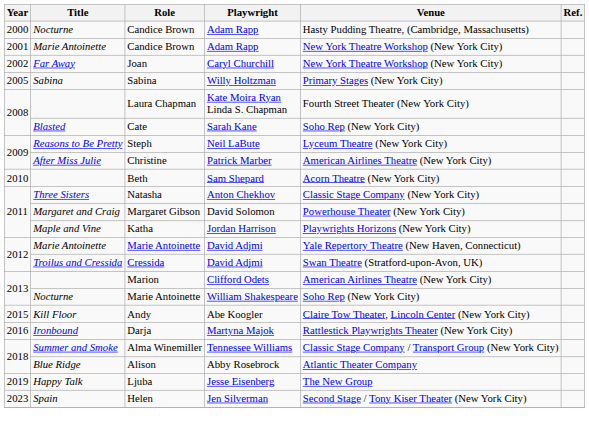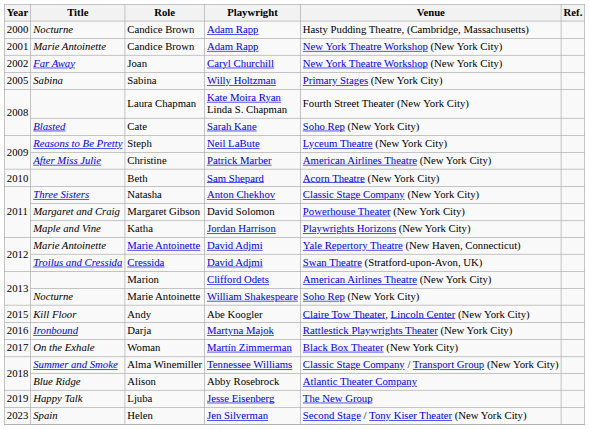 <table class="wikitable sortable">
 <tr>
 <th>Year</th>
 <th>Title</th>
 <th>Role</th>
 <th>Playwright</th>
 <th>Venue</th>
 <th class=unsortable>Ref.</th>
 </tr>
 <tr>
 <td>2000</td>
 <td><em>Nocturne</em></td>
 <td>Candice Brown</td>
 <td><a href='#'>Adam Rapp</a></td>
 <td>Hasty Pudding Theatre, (Cambridge, Massachusetts)</td>
 <td></td>
 </tr>
 <tr>
 <td>2001</td>
 <td><em>Marie Antoinette</em></td>
 <td>Candice Brown</td>
 <td><a href='#'>Adam Rapp</a></td>
 <td><a href='#'>New York Theatre Workshop</a> (New York City)</td>
 <td></td>
 </tr>
 <tr>
 <td>2002</td>
 <td><em><a href='#'>Far Away</a></em></td>
 <td>Joan</td>
 <td><a href='#'>Caryl Churchill</a></td>
 <td><a href='#'>New York Theatre Workshop</a> (New York City)</td>
 <td></td>
 </tr>
 <tr>
 <td>2005</td>
 <td><em>Sabina</em></td>
 <td>Sabina</td>
 <td><a href='#'>Willy Holtzman</a></td>
 <td><a href='#'>Primary Stages</a> (New York City)</td>
 <td></td>
 </tr>
 <tr>
 <td rowspan="2">2008</td>
 <td><em></em></td>
 <td>Laura Chapman</td>
 <td><a href='#'>Kate Moira Ryan</a> <br> Linda S. Chapman</td>
 <td>Fourth Street Theater (New York City)</td>
 <td></td>
 </tr>
 <tr>
 <td><em><a href='#'>Blasted</a></em></td>
 <td>Cate</td>
 <td><a href='#'>Sarah Kane</a></td>
 <td><a href='#'>Soho Rep</a> (New York City)</td>
 <td></td>
 </tr>
 <tr>
 <td rowspan="2">2009</td>
 <td><em><a href='#'>Reasons to Be Pretty</a></em></td>
 <td>Steph</td>
 <td><a href='#'>Neil LaBute</a></td>
 <td><a href='#'>Lyceum Theatre</a> (New York City)</td>
 <td></td>
 </tr>
 <tr>
 <td><em><a href='#'>After Miss Julie</a></em></td>
 <td>Christine</td>
 <td><a href='#'>Patrick Marber</a></td>
 <td><a href='#'>American Airlines Theatre</a> (New York City)</td>
 <td></td>
 </tr>
 <tr>
 <td>2010</td>
 <td><em></em></td>
 <td>Beth</td>
 <td><a href='#'>Sam Shepard</a></td>
 <td><a href='#'>Acorn Theatre</a> (New York City)</td>
 <td></td>
 </tr>
 <tr>
 <td rowspan="3">2011</td>
 <td><em><a href='#'>Three Sisters</a></em></td>
 <td>Natasha</td>
 <td><a href='#'>Anton Chekhov</a></td>
 <td><a href='#'>Classic Stage Company</a> (New York City)</td>
 <td></td>
 </tr>
 <tr>
 <td><em>Margaret and Craig</em></td>
 <td>Margaret Gibson</td>
 <td>David Solomon</td>
 <td><a href='#'>Powerhouse Theater</a> (New York City)</td>
 <td></td>
 </tr>
 <tr>
 <td><em>Maple and Vine</em></td>
 <td>Katha</td>
 <td><a href='#'>Jordan Harrison</a></td>
 <td><a href='#'>Playwrights Horizons</a> (New York City)</td>
 <td></td>
 </tr>
 <tr>
 <td rowspan="2">2012</td>
 <td><em>Marie Antoinette</em></td>
 <td><a href='#'>Marie Antoinette</a></td>
 <td><a href='#'>David Adjmi</a></td>
 <td><a href='#'>Yale Repertory Theatre</a> (New Haven, Connecticut)</td>
 <td></td>
 </tr>
 <tr>
 <td><em><a href='#'>Troilus and Cressida</a></em></td>
 <td><a href='#'>Cressida</a></td>
 <td><a href='#'>David Adjmi</a></td>
 <td><a href='#'>Swan Theatre</a> (Stratford-upon-Avon, UK)</td>
 <td></td>
 </tr>
 <tr>
 <td rowspan="2">2013</td>
 <td><em></em></td>
 <td>Marion</td>
 <td><a href='#'>Clifford Odets</a></td>
 <td><a href='#'>American Airlines Theatre</a> (New York City)</td>
 <td></td>
 </tr>
 <tr>
 <td><em>Nocturne</em></td>
 <td>Marie Antoinette</td>
 <td><a href='#'>William Shakespeare</a></td>
 <td><a href='#'>Soho Rep</a> (New York City)</td>
 <td></td>
 </tr>
 <tr>
 <td>2015</td>
 <td><em>Kill Floor</em></td>
 <td>Andy</td>
 <td>Abe Koogler</td>
 <td><a href='#'>Claire Tow Theater</a>, <a href='#'>Lincoln Center</a> (New York City)</td>
 <td></td>
 </tr>
 <tr>
 <td>2016</td>
 <td><em><a href='#'>Ironbound</a></em></td>
 <td>Darja</td>
 <td><a href='#'>Martyna Majok</a></td>
 <td><a href='#'>Rattlestick Playwrights Theater</a> (New York City)</td>
 <td></td>
 </tr>
 <tr>
+<td>2017</td>
+<td><em>On the Exhale</em></td>
+<td>Woman</td>
+<td><a href='#'>Martín Zimmerman</a></td>
+<td><a href='#'>Black Box Theater</a> (New York City)</td>
+<td></td>
+</tr>
+<tr>
 <td rowspan="2">2018</td>
 <td><em><a href='#'>Summer and Smoke</a></em></td>
 <td>Alma Winemiller</td>
 <td><a href='#'>Tennessee Williams</a></td>
 <td><a href='#'>Classic Stage Company</a> / <a href='#'>Transport Group</a> (New York City)</td>
 <td></td>
 </tr>
 <tr>
 <td><em>Blue Ridge</em></td>
 <td>Alison</td>
 <td>Abby Rosebrock</td>
 <td><a href='#'>Atlantic Theater Company</a></td>
 <td></td>
 </tr>
 <tr>
 <td>2019</td>
 <td><em>Happy Talk</em></td>
 <td>Ljuba</td>
 <td><a href='#'>Jesse Eisenberg</a></td>
 <td><a href='#'>The New Group</a></td>
 <td></td>
 </tr>
 <tr>
 <td>2023</td>
 <td><em>Spain</em></td>
 <td>Helen</td>
 <td><a href='#'>Jen Silverman</a></td>
 <td><a href='#'>Second Stage</a> / <a href='#'>Tony Kiser Theater</a> (New York City)</td>
 <td></td>
 </tr>
 <tr>
 </tr>
 </table>
